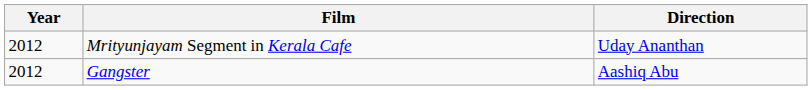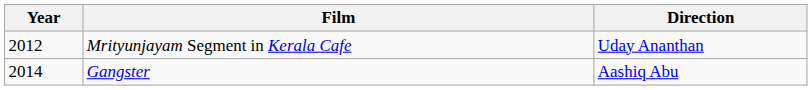 <table class="wikitable sortable" width="60%">
 <tr>
 <th>Year</th>
 <th>Film</th>
 <th>Direction</th>
 </tr>
 <tr>
 <td>2012</td>
 <td><em>Mrityunjayam</em> Segment in <em><a href='#'>Kerala Cafe</a></em></td>
 <td><a href='#'>Uday Ananthan</a></td>
 </tr>
 <tr>
-<td>2012</td>
+<td>2014</td>
 <td><em><a href='#'>Gangster</a></em></td>
 <td><a href='#'>Aashiq Abu</a></td>
 </tr>
 </table>
